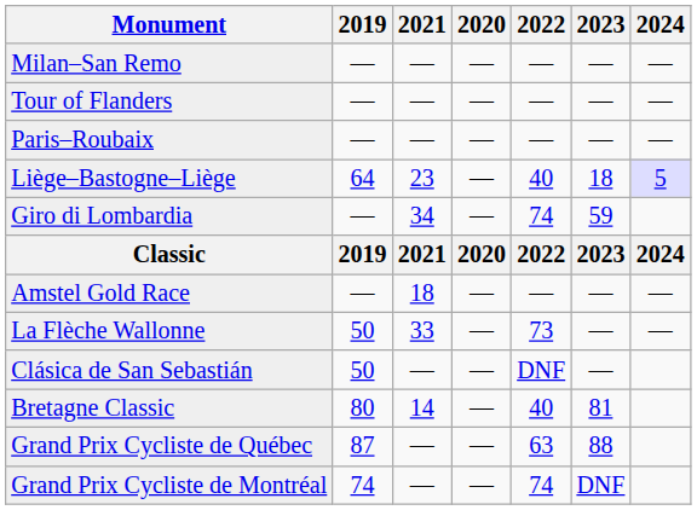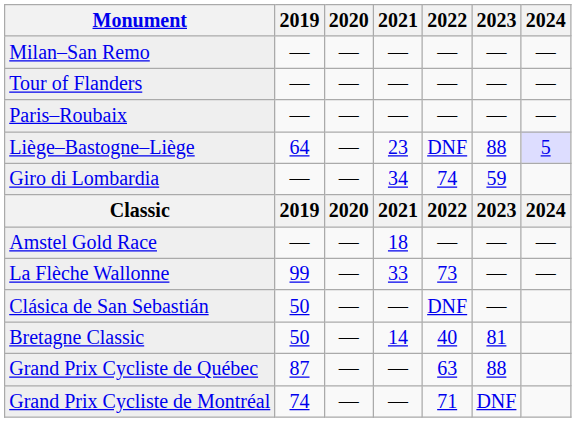 <table class="wikitable">
 <tr>
 <th><a href='#'>Monument</a></th>
 <th scope="col">2019</th>
+<th scope="col">2020</th>
 <th scope="col">2021</th>
-<th scope="col">2020</th>
 <th scope="col">2022</th>
 <th scope="col">2023</th>
 <th scope="col">2024</th>
 </tr>
 <tr style="text-align:center;">
 <td style="text-align:left; background:#efefef;"><a href='#'>Milan–San Remo</a></td>
 <td>—</td>
 <td>—</td>
 <td>—</td>
 <td>—</td>
 <td>—</td>
 <td>—</td>
 </tr>
 <tr style="text-align:center;">
 <td style="text-align:left; background:#efefef;"><a href='#'>Tour of Flanders</a></td>
 <td>—</td>
 <td>—</td>
 <td>—</td>
 <td>—</td>
 <td>—</td>
 <td>—</td>
 </tr>
 <tr style="text-align:center;">
 <td style="text-align:left; background:#efefef;"><a href='#'>Paris–Roubaix</a></td>
 <td>—</td>
 <td>—</td>
 <td>—</td>
 <td>—</td>
 <td>—</td>
 <td>—</td>
 </tr>
 <tr style="text-align:center;">
 <td style="text-align:left; background:#efefef;"><a href='#'>Liège–Bastogne–Liège</a></td>
 <td><a href='#'>64</a></td>
+<td>—</td>
 <td><a href='#'>23</a></td>
-<td>—</td>
-<td><a href='#'>40</a></td>
-<td><a href='#'>18</a></td>
+<td><a href='#'>DNF</a></td>
+<td><a href='#'>88</a></td>
 <td style="background:#ddf;"><a href='#'>5</a></td>
 </tr>
 <tr style="text-align:center;">
 <td style="text-align:left; background:#efefef;"><a href='#'>Giro di Lombardia</a></td>
 <td>—</td>
+<td>—</td>
 <td><a href='#'>34</a></td>
-<td>—</td>
 <td><a href='#'>74</a></td>
 <td><a href='#'>59</a></td>
 <td></td>
 </tr>
 <tr>
 <th>Classic</th>
 <th scope="col">2019</th>
+<th scope="col">2020</th>
 <th scope="col">2021</th>
-<th scope="col">2020</th>
 <th scope="col">2022</th>
 <th scope="col">2023</th>
 <th scope="col">2024</th>
 </tr>
 <tr style="text-align:center;">
 <td style="text-align:left; background:#efefef;"><a href='#'>Amstel Gold Race</a></td>
 <td>—</td>
+<td>—</td>
 <td><a href='#'>18</a></td>
-<td>—</td>
 <td>—</td>
 <td>—</td>
 <td>—</td>
 </tr>
 <tr style="text-align:center;">
 <td style="text-align:left; background:#efefef;"><a href='#'>La Flèche Wallonne</a></td>
-<td><a href='#'>50</a></td>
+<td><a href='#'>99</a></td>
+<td>—</td>
 <td><a href='#'>33</a></td>
-<td>—</td>
 <td><a href='#'>73</a></td>
 <td>—</td>
 <td>—</td>
 </tr>
 <tr style="text-align:center;">
 <td style="text-align:left; background:#efefef;"><a href='#'>Clásica de San Sebastián</a></td>
 <td><a href='#'>50</a></td>
 <td>—</td>
 <td>—</td>
 <td><a href='#'>DNF</a></td>
 <td>—</td>
 <td></td>
 </tr>
 <tr style="text-align:center;">
 <td style="text-align:left; background:#efefef;"><a href='#'>Bretagne Classic</a></td>
-<td><a href='#'>80</a></td>
+<td><a href='#'>50</a></td>
+<td>—</td>
 <td><a href='#'>14</a></td>
-<td>—</td>
 <td><a href='#'>40</a></td>
 <td><a href='#'>81</a></td>
 <td></td>
 </tr>
 <tr style="text-align:center;">
 <td style="text-align:left; background:#efefef;"><a href='#'>Grand Prix Cycliste de Québec</a></td>
 <td><a href='#'>87</a></td>
 <td>—</td>
 <td>—</td>
 <td><a href='#'>63</a></td>
 <td><a href='#'>88</a></td>
 <td></td>
 </tr>
 <tr style="text-align:center;">
 <td style="text-align:left; background:#efefef;"><a href='#'>Grand Prix Cycliste de Montréal</a></td>
 <td><a href='#'>74</a></td>
 <td>—</td>
 <td>—</td>
-<td><a href='#'>74</a></td>
+<td><a href='#'>71</a></td>
 <td><a href='#'>DNF</a></td>
 <td></td>
 </tr>
 </table>
